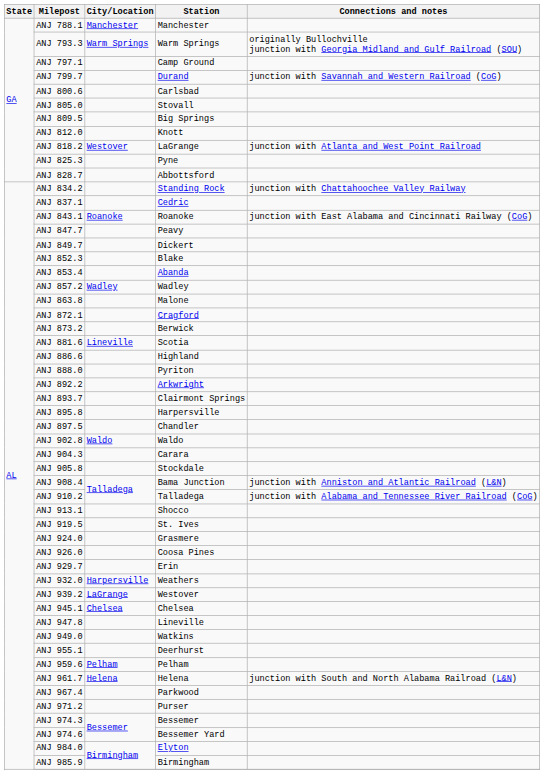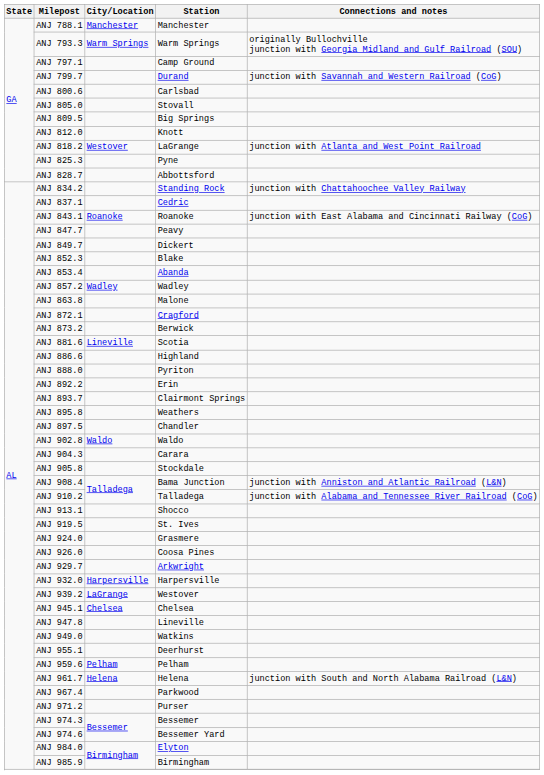 <table class="wikitable">
 <tr>
 <th>State</th>
 <th>Milepost</th>
 <th>City/Location</th>
 <th>Station</th>
 <th>Connections and notes</th>
 </tr>
 <tr>
 <td ! rowspan="11"><a href='#'>GA</a></td>
 <td>ANJ 788.1</td>
 <td><a href='#'>Manchester</a></td>
 <td>Manchester</td>
 <td></td>
 </tr>
 <tr>
 <td>ANJ 793.3</td>
 <td><a href='#'>Warm Springs</a></td>
 <td>Warm Springs</td>
 <td>originally Bullochville<br>junction with <a href='#'>Georgia Midland and Gulf Railroad</a> (<a href='#'>SOU</a>)</td>
 </tr>
 <tr>
 <td>ANJ 797.1</td>
 <td></td>
 <td>Camp Ground</td>
 <td></td>
 </tr>
 <tr>
 <td>ANJ 799.7</td>
 <td></td>
 <td><a href='#'>Durand</a></td>
 <td>junction with <a href='#'>Savannah and Western Railroad</a> (<a href='#'>CoG</a>)</td>
 </tr>
 <tr>
 <td>ANJ 800.6</td>
 <td></td>
 <td>Carlsbad</td>
 <td></td>
 </tr>
 <tr>
 <td>ANJ 805.0</td>
 <td></td>
 <td>Stovall</td>
 <td></td>
 </tr>
 <tr>
 <td>ANJ 809.5</td>
 <td></td>
 <td>Big Springs</td>
 <td></td>
 </tr>
 <tr>
 <td>ANJ 812.0</td>
 <td></td>
 <td>Knott</td>
 <td></td>
 </tr>
 <tr>
 <td>ANJ 818.2</td>
 <td><a href='#'>Westover</a></td>
 <td>LaGrange</td>
 <td>junction with <a href='#'>Atlanta and West Point Railroad</a></td>
 </tr>
 <tr>
 <td>ANJ 825.3</td>
 <td></td>
 <td>Pyne</td>
 <td></td>
 </tr>
 <tr>
 <td>ANJ 828.7</td>
 <td></td>
 <td>Abbottsford</td>
 <td></td>
 </tr>
 <tr>
 <td ! rowspan="46"><a href='#'>AL</a></td>
 <td>ANJ 834.2</td>
 <td></td>
 <td><a href='#'>Standing Rock</a></td>
 <td>junction with <a href='#'>Chattahoochee Valley Railway</a></td>
 </tr>
 <tr>
 <td>ANJ 837.1</td>
 <td></td>
 <td><a href='#'>Cedric</a></td>
 <td></td>
 </tr>
 <tr>
 <td>ANJ 843.1</td>
 <td><a href='#'>Roanoke</a></td>
 <td>Roanoke</td>
 <td>junction with East Alabama and Cincinnati Railway (<a href='#'>CoG</a>)</td>
 </tr>
 <tr>
 <td>ANJ 847.7</td>
 <td></td>
 <td>Peavy</td>
 <td></td>
 </tr>
 <tr>
 <td>ANJ 849.7</td>
 <td></td>
 <td>Dickert</td>
 <td></td>
 </tr>
 <tr>
 <td>ANJ 852.3</td>
 <td></td>
 <td>Blake</td>
 <td></td>
 </tr>
 <tr>
 <td>ANJ 853.4</td>
 <td></td>
 <td><a href='#'>Abanda</a></td>
 <td></td>
 </tr>
 <tr>
 <td>ANJ 857.2</td>
 <td><a href='#'>Wadley</a></td>
 <td>Wadley</td>
 <td></td>
 </tr>
 <tr>
 <td>ANJ 863.8</td>
 <td></td>
 <td>Malone</td>
 <td></td>
 </tr>
 <tr>
 <td>ANJ 872.1</td>
 <td></td>
 <td><a href='#'>Cragford</a></td>
 <td></td>
 </tr>
 <tr>
 <td>ANJ 873.2</td>
 <td></td>
 <td>Berwick</td>
 <td></td>
 </tr>
 <tr>
 <td>ANJ 881.6</td>
 <td><a href='#'>Lineville</a></td>
 <td>Scotia</td>
 <td></td>
 </tr>
 <tr>
 <td>ANJ 886.6</td>
 <td></td>
 <td>Highland</td>
 <td></td>
 </tr>
 <tr>
 <td>ANJ 888.0</td>
 <td></td>
 <td>Pyriton</td>
 <td></td>
 </tr>
 <tr>
 <td>ANJ 892.2</td>
 <td></td>
-<td><a href='#'>Arkwright</a></td>
+<td>Erin</td>
 <td></td>
 </tr>
 <tr>
 <td>ANJ 893.7</td>
 <td></td>
 <td>Clairmont Springs</td>
 <td></td>
 </tr>
 <tr>
 <td>ANJ 895.8</td>
 <td></td>
-<td>Harpersville</td>
+<td>Weathers</td>
 <td></td>
 </tr>
 <tr>
 <td>ANJ 897.5</td>
 <td></td>
 <td>Chandler</td>
 <td></td>
 </tr>
 <tr>
 <td>ANJ 902.8</td>
 <td><a href='#'>Waldo</a></td>
 <td>Waldo</td>
 <td></td>
 </tr>
 <tr>
 <td>ANJ 904.3</td>
 <td></td>
 <td>Carara</td>
 <td></td>
 </tr>
 <tr>
 <td>ANJ 905.8</td>
 <td></td>
 <td>Stockdale</td>
 <td></td>
 </tr>
 <tr>
 <td>ANJ 908.4</td>
 <td ! rowspan="2"><a href='#'>Talladega</a></td>
 <td>Bama Junction</td>
 <td>junction with <a href='#'>Anniston and Atlantic Railroad</a> (<a href='#'>L&N</a>)</td>
 </tr>
 <tr>
 <td>ANJ 910.2</td>
 <td>Talladega</td>
 <td>junction with <a href='#'>Alabama and Tennessee River Railroad</a> (<a href='#'>CoG</a>)</td>
 </tr>
 <tr>
 <td>ANJ 913.1</td>
 <td></td>
 <td>Shocco</td>
 <td></td>
 </tr>
 <tr>
 <td>ANJ 919.5</td>
 <td></td>
 <td>St. Ives</td>
 <td></td>
 </tr>
 <tr>
 <td>ANJ 924.0</td>
 <td></td>
 <td>Grasmere</td>
 <td></td>
 </tr>
 <tr>
 <td>ANJ 926.0</td>
 <td></td>
 <td>Coosa Pines</td>
 <td></td>
 </tr>
 <tr>
 <td>ANJ 929.7</td>
 <td></td>
-<td>Erin</td>
+<td><a href='#'>Arkwright</a></td>
 <td></td>
 </tr>
 <tr>
 <td>ANJ 932.0</td>
 <td><a href='#'>Harpersville</a></td>
-<td>Weathers</td>
+<td>Harpersville</td>
 <td></td>
 </tr>
 <tr>
 <td>ANJ 939.2</td>
 <td><a href='#'>LaGrange</a></td>
 <td>Westover</td>
 <td></td>
 </tr>
 <tr>
 <td>ANJ 945.1</td>
 <td><a href='#'>Chelsea</a></td>
 <td>Chelsea</td>
 <td></td>
 </tr>
 <tr>
 <td>ANJ 947.8</td>
 <td></td>
 <td>Lineville</td>
 <td></td>
 </tr>
 <tr>
 <td>ANJ 949.0</td>
 <td></td>
 <td>Watkins</td>
 <td></td>
 </tr>
 <tr>
 <td>ANJ 955.1</td>
 <td></td>
 <td>Deerhurst</td>
 <td></td>
 </tr>
 <tr>
 <td>ANJ 959.6</td>
 <td><a href='#'>Pelham</a></td>
 <td>Pelham</td>
 <td></td>
 </tr>
 <tr>
 <td>ANJ 961.7</td>
 <td><a href='#'>Helena</a></td>
 <td>Helena</td>
 <td>junction with South and North Alabama Railroad (<a href='#'>L&N</a>)</td>
 </tr>
 <tr>
 <td>ANJ 967.4</td>
 <td></td>
 <td>Parkwood</td>
 <td></td>
 </tr>
 <tr>
 <td>ANJ 971.2</td>
 <td></td>
 <td>Purser</td>
 <td></td>
 </tr>
 <tr>
 <td>ANJ 974.3</td>
 <td ! rowspan="2"><a href='#'>Bessemer</a></td>
 <td>Bessemer</td>
 <td></td>
 </tr>
 <tr>
 <td>ANJ 974.6</td>
 <td>Bessemer Yard</td>
 <td></td>
 </tr>
 <tr>
 <td>ANJ 984.0</td>
 <td ! rowspan="2"><a href='#'>Birmingham</a></td>
 <td><a href='#'>Elyton</a></td>
 <td></td>
 </tr>
 <tr>
 <td>ANJ 985.9</td>
 <td>Birmingham</td>
 <td></td>
 </tr>
 <tr>
 </tr>
 </table>
